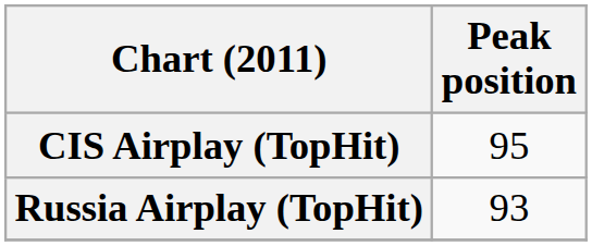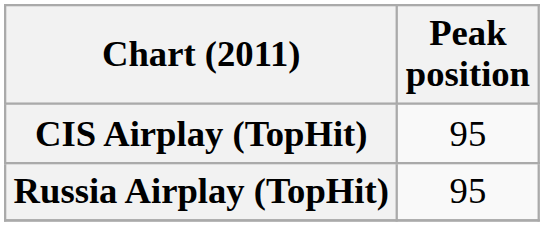 <table class="wikitable plainrowheaders sortable" style="text-align:center">
 <tr>
 <th scope="col">Chart (2011)</th>
 <th scope="col">Peak<br>position</th>
 </tr>
 <tr>
 <th scope="row">CIS Airplay (TopHit)</th>
 <td>95</td>
 </tr>
 <tr>
 <th scope="row">Russia Airplay (TopHit)</th>
-<td>93</td>
+<td>95</td>
 </tr>
 <tr>
 </tr>
 </table>
